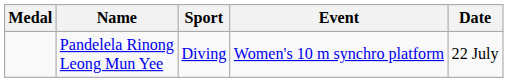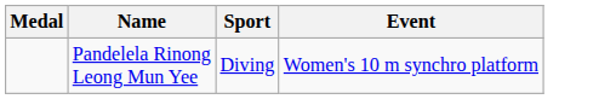 <table class="wikitable sortable" style="font-size:90%">
 <tr>
 <th>Medal</th>
 <th>Name</th>
 <th>Sport</th>
 <th>Event</th>
-<th>Date</th>
 </tr>
 <tr>
 <td></td>
 <td><a href='#'>Pandelela Rinong</a><br><a href='#'>Leong Mun Yee</a></td>
 <td><a href='#'>Diving</a></td>
 <td><a href='#'>Women's 10 m synchro platform</a></td>
-<td>22 July</td>
 </tr>
 </table>
